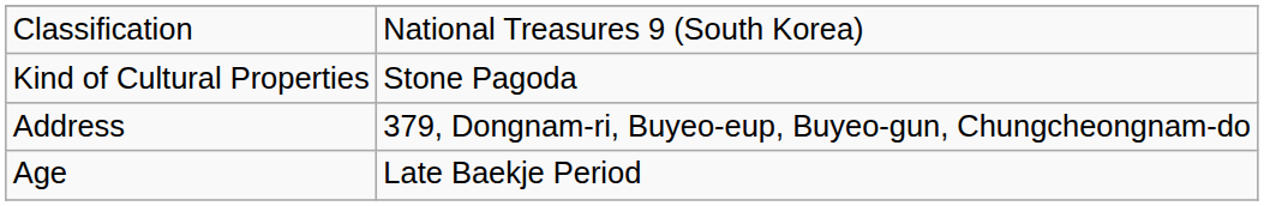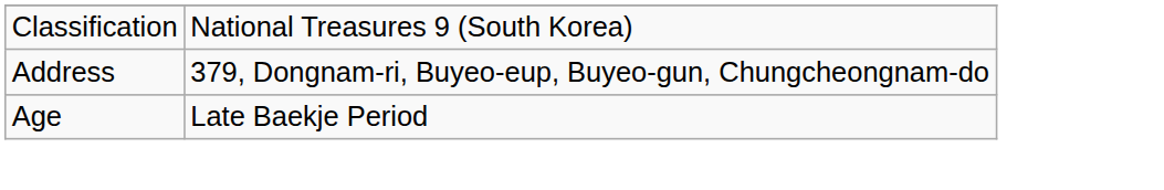 <table class="wikitable">
 <tr Five storied stone pagoda of Jeongnimsa Temple site>
 </tr>
 <tr>
 <td>Classification</td>
 <td>National Treasures 9 (South Korea)</td>
-</tr>
-<tr>
-<td>Kind of Cultural Properties</td>
-<td>Stone Pagoda</td>
 </tr>
 <tr>
 <td>Address</td>
 <td>379, Dongnam-ri, Buyeo-eup, Buyeo-gun, Chungcheongnam-do</td>
 </tr>
 <tr>
 <td>Age</td>
 <td>Late Baekje Period</td>
 </tr>
 </table>
